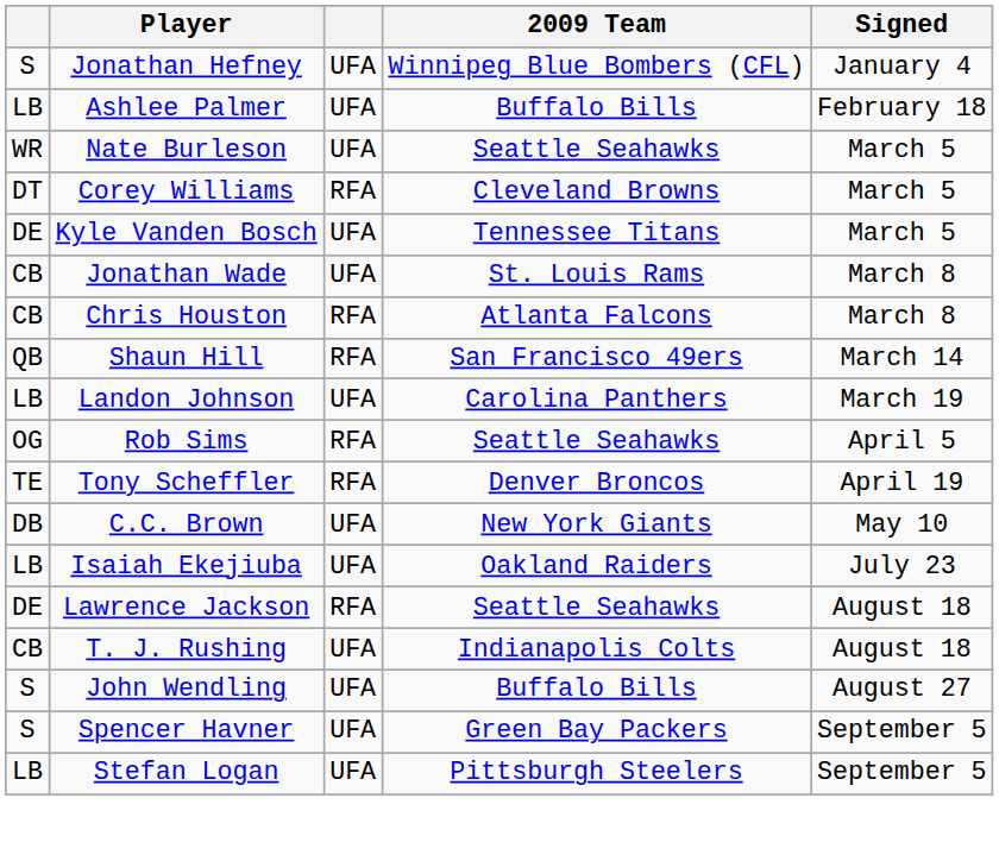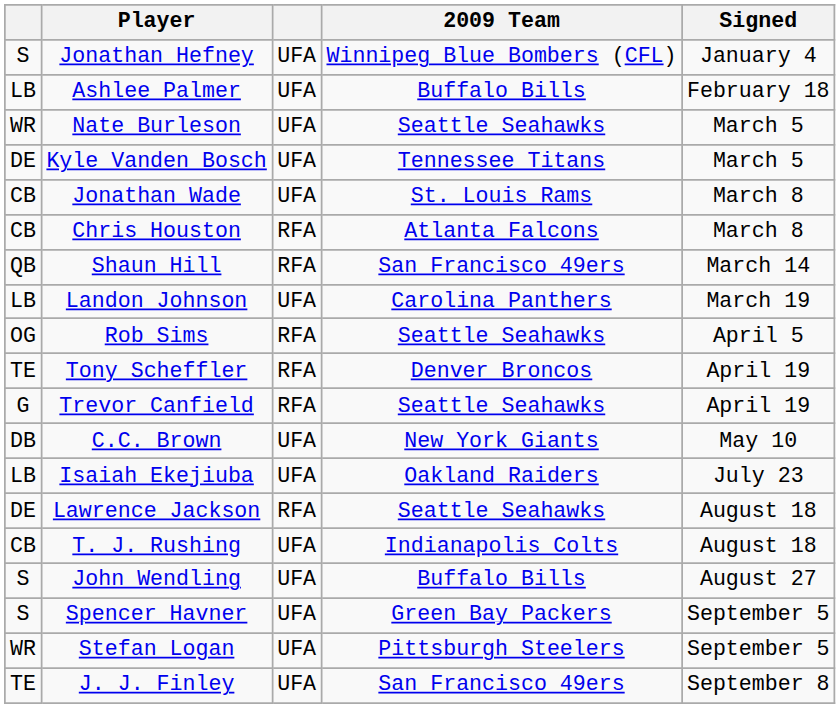 <table class="wikitable" style="font-size: 95%; text-align: center">
 <tr>
 <th></th>
 <th>Player</th>
 <th></th>
 <th>2009 Team</th>
 <th>Signed</th>
 </tr>
 <tr>
 <td>S</td>
 <td><a href='#'>Jonathan Hefney</a></td>
 <td>UFA</td>
 <td><a href='#'>Winnipeg Blue Bombers</a> (<a href='#'>CFL</a>)</td>
 <td>January 4</td>
 </tr>
 <tr>
 <td>LB</td>
 <td><a href='#'>Ashlee Palmer</a></td>
 <td>UFA</td>
 <td><a href='#'>Buffalo Bills</a></td>
 <td>February 18</td>
 </tr>
 <tr>
 <td>WR</td>
 <td><a href='#'>Nate Burleson</a></td>
 <td>UFA</td>
 <td><a href='#'>Seattle Seahawks</a></td>
-<td>March 5</td>
-</tr>
-<tr>
-<td>DT</td>
-<td><a href='#'>Corey Williams</a></td>
-<td>RFA</td>
-<td><a href='#'>Cleveland Browns</a></td>
 <td>March 5</td>
 </tr>
 <tr>
 <td>DE</td>
 <td><a href='#'>Kyle Vanden Bosch</a></td>
 <td>UFA</td>
 <td><a href='#'>Tennessee Titans</a></td>
 <td>March 5</td>
 </tr>
 <tr>
 <td>CB</td>
 <td><a href='#'>Jonathan Wade</a></td>
 <td>UFA</td>
 <td><a href='#'>St. Louis Rams</a></td>
 <td>March 8</td>
 </tr>
 <tr>
 <td>CB</td>
 <td><a href='#'>Chris Houston</a></td>
 <td>RFA</td>
 <td><a href='#'>Atlanta Falcons</a></td>
 <td>March 8</td>
 </tr>
 <tr>
 <td>QB</td>
 <td><a href='#'>Shaun Hill</a></td>
 <td>RFA</td>
 <td><a href='#'>San Francisco 49ers</a></td>
 <td>March 14</td>
 </tr>
 <tr>
 <td>LB</td>
 <td><a href='#'>Landon Johnson</a></td>
 <td>UFA</td>
 <td><a href='#'>Carolina Panthers</a></td>
 <td>March 19</td>
 </tr>
 <tr>
 <td>OG</td>
 <td><a href='#'>Rob Sims</a></td>
 <td>RFA</td>
 <td><a href='#'>Seattle Seahawks</a></td>
 <td>April 5</td>
 </tr>
 <tr>
 <td>TE</td>
 <td><a href='#'>Tony Scheffler</a></td>
 <td>RFA</td>
 <td><a href='#'>Denver Broncos</a></td>
 <td>April 19</td>
 </tr>
 <tr>
+<td>G</td>
+<td><a href='#'>Trevor Canfield</a></td>
+<td>RFA</td>
+<td><a href='#'>Seattle Seahawks</a></td>
+<td>April 19</td>
+</tr>
+<tr>
 <td>DB</td>
 <td><a href='#'>C.C. Brown</a></td>
 <td>UFA</td>
 <td><a href='#'>New York Giants</a></td>
 <td>May 10</td>
 </tr>
 <tr>
 <td>LB</td>
 <td><a href='#'>Isaiah Ekejiuba</a></td>
 <td>UFA</td>
 <td><a href='#'>Oakland Raiders</a></td>
 <td>July 23</td>
 </tr>
 <tr>
 <td>DE</td>
 <td><a href='#'>Lawrence Jackson</a></td>
 <td>RFA</td>
 <td><a href='#'>Seattle Seahawks</a></td>
 <td>August 18</td>
 </tr>
 <tr>
 <td>CB</td>
 <td><a href='#'>T. J. Rushing</a></td>
 <td>UFA</td>
 <td><a href='#'>Indianapolis Colts</a></td>
 <td>August 18</td>
 </tr>
 <tr>
 <td>S</td>
 <td><a href='#'>John Wendling</a></td>
 <td>UFA</td>
 <td><a href='#'>Buffalo Bills</a></td>
 <td>August 27</td>
 </tr>
 <tr>
 <td>S</td>
 <td><a href='#'>Spencer Havner</a></td>
 <td>UFA</td>
 <td><a href='#'>Green Bay Packers</a></td>
 <td>September 5</td>
 </tr>
 <tr>
-<td>LB</td>
+<td>WR</td>
 <td><a href='#'>Stefan Logan</a></td>
 <td>UFA</td>
 <td><a href='#'>Pittsburgh Steelers</a></td>
 <td>September 5</td>
 </tr>
+<tr>
+<td>TE</td>
+<td><a href='#'>J. J. Finley</a></td>
+<td>UFA</td>
+<td><a href='#'>San Francisco 49ers</a></td>
+<td>September 8</td>
+</tr>
 </table>
